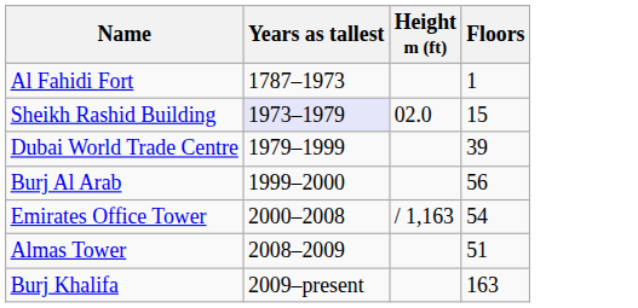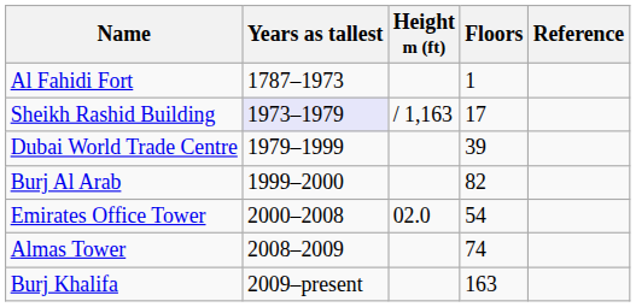 <table class="wikitable sortable">
 <tr>
 <th scope="col">Name</th>
 <th scope="col">Years as tallest</th>
 <th scope="col">Height<br><small>m (ft)</small></th>
 <th scope="col">Floors</th>
+<th class="unsortable">Reference</th>
 </tr>
 <tr>
 <td><a href='#'>Al Fahidi Fort</a></td>
 <td>1787–1973</td>
 <td></td>
 <td>1</td>
+<td></td>
 </tr>
 <tr>
 <td><a href='#'>Sheikh Rashid Building</a></td>
 <td style="background: lavender;">1973–1979</td>
-<td><span>02.0</span> </td>
-<td>15</td>
+<td> / 1,163</td>
+<td>17</td>
+<td></td>
 </tr>
 <tr>
 <td><a href='#'>Dubai World Trade Centre</a></td>
 <td>1979–1999</td>
 <td></td>
 <td>39</td>
+<td></td>
 </tr>
 <tr>
 <td><a href='#'>Burj Al Arab</a></td>
 <td>1999–2000</td>
 <td></td>
-<td>56</td>
+<td>82</td>
+<td></td>
 </tr>
 <tr>
 <td><a href='#'>Emirates Office Tower</a></td>
 <td>2000–2008</td>
-<td> / 1,163</td>
+<td><span>02.0</span> </td>
 <td>54</td>
+<td></td>
 </tr>
 <tr>
 <td><a href='#'>Almas Tower</a></td>
 <td>2008–2009</td>
 <td></td>
-<td>51</td>
+<td>74</td>
+<td></td>
 </tr>
 <tr>
 <td><a href='#'>Burj Khalifa</a></td>
 <td>2009–present</td>
 <td></td>
 <td>163</td>
+<td></td>
 </tr>
 </table>
